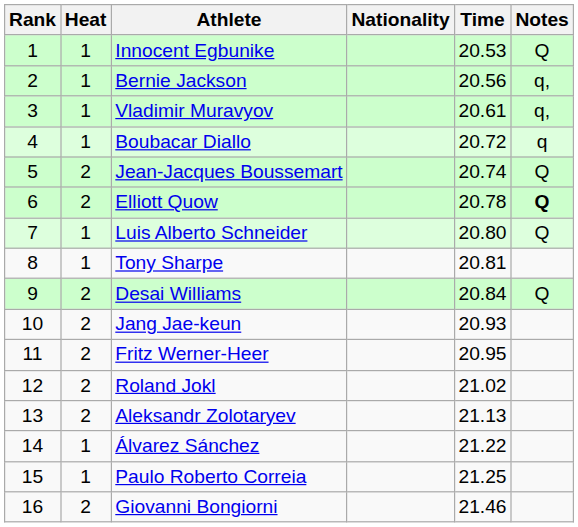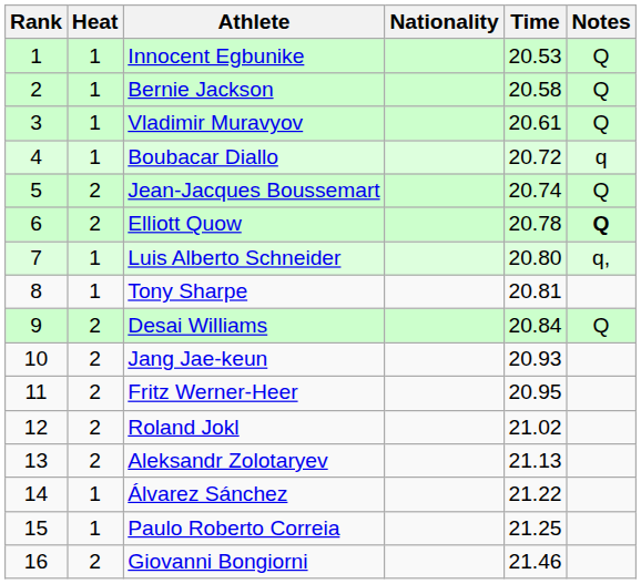 <table class="wikitable sortable" style="text-align:center">
 <tr>
 <th>Rank</th>
 <th>Heat</th>
 <th>Athlete</th>
 <th>Nationality</th>
 <th>Time</th>
 <th>Notes</th>
 </tr>
 <tr bgcolor=ccffcc>
 <td>1</td>
 <td>1</td>
 <td align=left><a href='#'>Innocent Egbunike</a></td>
 <td align=left></td>
 <td>20.53</td>
 <td>Q</td>
 </tr>
 <tr bgcolor=ccffcc>
 <td>2</td>
 <td>1</td>
 <td align=left><a href='#'>Bernie Jackson</a></td>
 <td align=left></td>
-<td>20.56</td>
-<td>q, </td>
+<td>20.58</td>
+<td>Q</td>
 </tr>
 <tr bgcolor=ccffcc>
 <td>3</td>
 <td>1</td>
 <td align=left><a href='#'>Vladimir Muravyov</a></td>
 <td align=left></td>
 <td>20.61</td>
-<td>q, </td>
+<td>Q</td>
 </tr>
 <tr bgcolor=ddffdd>
 <td>4</td>
 <td>1</td>
 <td align=left><a href='#'>Boubacar Diallo</a></td>
 <td align=left></td>
 <td>20.72</td>
 <td>q</td>
 </tr>
 <tr bgcolor=ccffcc>
 <td>5</td>
 <td>2</td>
 <td align=left><a href='#'>Jean-Jacques Boussemart</a></td>
 <td align=left></td>
 <td>20.74</td>
 <td>Q</td>
 </tr>
 <tr bgcolor=ccffcc>
 <td>6</td>
 <td>2</td>
 <td align=left><a href='#'>Elliott Quow</a></td>
 <td align=left></td>
 <td>20.78</td>
 <td><strong>Q</strong></td>
 </tr>
 <tr bgcolor=ddffdd>
 <td>7</td>
 <td>1</td>
 <td align=left><a href='#'>Luis Alberto Schneider</a></td>
 <td align=left></td>
 <td>20.80</td>
-<td>Q</td>
+<td>q, </td>
 </tr>
 <tr>
 <td>8</td>
 <td>1</td>
 <td align=left><a href='#'>Tony Sharpe</a></td>
 <td align=left></td>
 <td>20.81</td>
 <td></td>
 </tr>
 <tr bgcolor=ccffcc>
 <td>9</td>
 <td>2</td>
 <td align=left><a href='#'>Desai Williams</a></td>
 <td align=left></td>
 <td>20.84</td>
 <td>Q</td>
 </tr>
 <tr>
 <td>10</td>
 <td>2</td>
 <td align=left><a href='#'>Jang Jae-keun</a></td>
 <td align=left></td>
 <td>20.93</td>
 <td></td>
 </tr>
 <tr>
 <td>11</td>
 <td>2</td>
 <td align=left><a href='#'>Fritz Werner-Heer</a></td>
 <td align=left></td>
 <td>20.95</td>
 <td></td>
 </tr>
 <tr>
 <td>12</td>
 <td>2</td>
 <td align=left><a href='#'>Roland Jokl</a></td>
 <td align=left></td>
 <td>21.02</td>
 <td></td>
 </tr>
 <tr>
 <td>13</td>
 <td>2</td>
 <td align=left><a href='#'>Aleksandr Zolotaryev</a></td>
 <td align=left></td>
 <td>21.13</td>
 <td></td>
 </tr>
 <tr>
 <td>14</td>
 <td>1</td>
 <td align=left><a href='#'>Álvarez Sánchez</a></td>
 <td align=left></td>
 <td>21.22</td>
 <td></td>
 </tr>
 <tr>
 <td>15</td>
 <td>1</td>
 <td align=left><a href='#'>Paulo Roberto Correia</a></td>
 <td align=left></td>
 <td>21.25</td>
 <td></td>
 </tr>
 <tr>
 <td>16</td>
 <td>2</td>
 <td align=left><a href='#'>Giovanni Bongiorni</a></td>
 <td align=left></td>
 <td>21.46</td>
 <td></td>
 </tr>
 </table>
